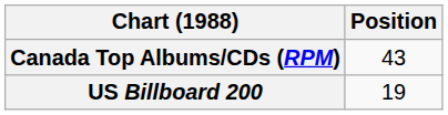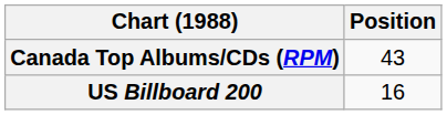 <table class="wikitable plainrowheaders" style="text-align:center">
 <tr>
 <th scope="col">Chart (1988)</th>
 <th scope="col">Position</th>
 </tr>
 <tr>
 <th scope="row">Canada Top Albums/CDs (<em><a href='#'>RPM</a></em>)</th>
 <td>43</td>
 </tr>
 <tr>
 <th scope="row">US <em>Billboard 200</em></th>
-<td>19</td>
+<td>16</td>
 </tr>
 </table>
